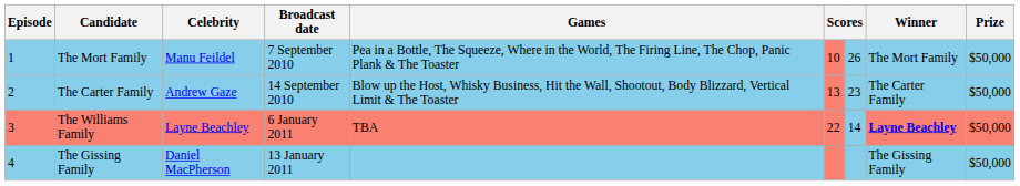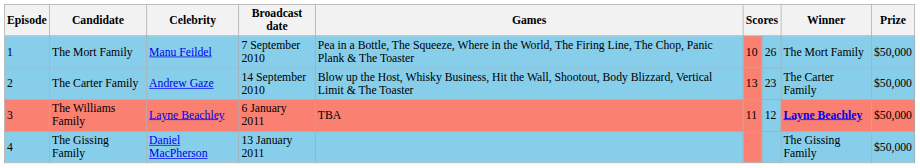 <table class="wikitable">
 <tr>
 <th>Episode</th>
 <th>Candidate</th>
 <th>Celebrity</th>
 <th>Broadcast date</th>
 <th>Games</th>
 <th colspan="2">Scores</th>
 <th>Winner</th>
 <th>Prize</th>
 </tr>
 <tr bgcolor=#87CEEB>
 <td>1</td>
 <td>The Mort Family</td>
 <td><a href='#'>Manu Feildel</a></td>
 <td>7 September<br> 2010</td>
 <td>Pea in a Bottle, The Squeeze, Where in the World, The Firing Line, The Chop, Panic Plank & The Toaster</td>
 <td bgcolor=#FA8072>10</td>
 <td bgcolor=#87CEEB>26</td>
 <td>The Mort Family</td>
 <td>$50,000</td>
 </tr>
 <tr bgcolor=#87CEEB>
 <td>2</td>
 <td>The Carter Family</td>
 <td><a href='#'>Andrew Gaze</a></td>
 <td>14 September<br> 2010</td>
 <td>Blow up the Host, Whisky Business, Hit the Wall, Shootout, Body Blizzard, Vertical Limit & The Toaster</td>
 <td bgcolor=#FA8072>13</td>
 <td bgcolor=#87CEEB>23</td>
 <td>The Carter Family</td>
 <td>$50,000</td>
 </tr>
 <tr bgcolor=#FA8072>
 <td>3</td>
 <td>The Williams Family</td>
 <td><a href='#'>Layne Beachley</a></td>
 <td>6 January<br> 2011</td>
 <td>TBA</td>
-<td bgcolor=#FA8072>22</td>
-<td bgcolor=#87CEEB>14</td>
+<td bgcolor=#FA8072>11</td>
+<td bgcolor=#87CEEB>12</td>
 <td><strong><a href='#'>Layne Beachley</a></strong></td>
 <td>$50,000</td>
 </tr>
 <tr bgcolor=#87CEEB>
 <td>4</td>
 <td>The Gissing Family</td>
 <td><a href='#'>Daniel MacPherson</a></td>
 <td>13 January<br> 2011</td>
 <td></td>
 <td bgcolor=#FA8072></td>
 <td bgcolor=#87CEEB></td>
 <td>The Gissing Family</td>
 <td>$50,000</td>
 </tr>
 </table>
